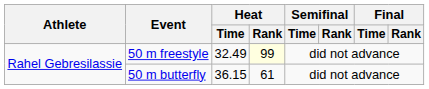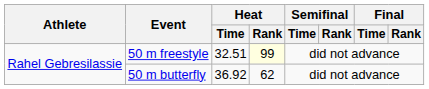 <table class=wikitable style="font-size:90%">
 <tr>
 <th rowspan="2">Athlete</th>
 <th rowspan="2">Event</th>
 <th colspan="2">Heat</th>
 <th colspan="2">Semifinal</th>
 <th colspan="2">Final</th>
 </tr>
 <tr style="font-size:95%">
 <th>Time</th>
 <th>Rank</th>
 <th>Time</th>
 <th>Rank</th>
 <th>Time</th>
 <th>Rank</th>
 </tr>
 <tr align=center>
 <td align=left rowspan=2><a href='#'>Rahel Gebresilassie</a></td>
 <td align=left><a href='#'>50 m freestyle</a></td>
-<td>32.49</td>
+<td>32.51</td>
 <td style="background: lightyellow;">99</td>
 <td colspan=4>did not advance</td>
 </tr>
 <tr align=center>
 <td align=left><a href='#'>50 m butterfly</a></td>
-<td>36.15</td>
-<td>61</td>
+<td>36.92</td>
+<td>62</td>
 <td colspan=4>did not advance</td>
 </tr>
 </table>
